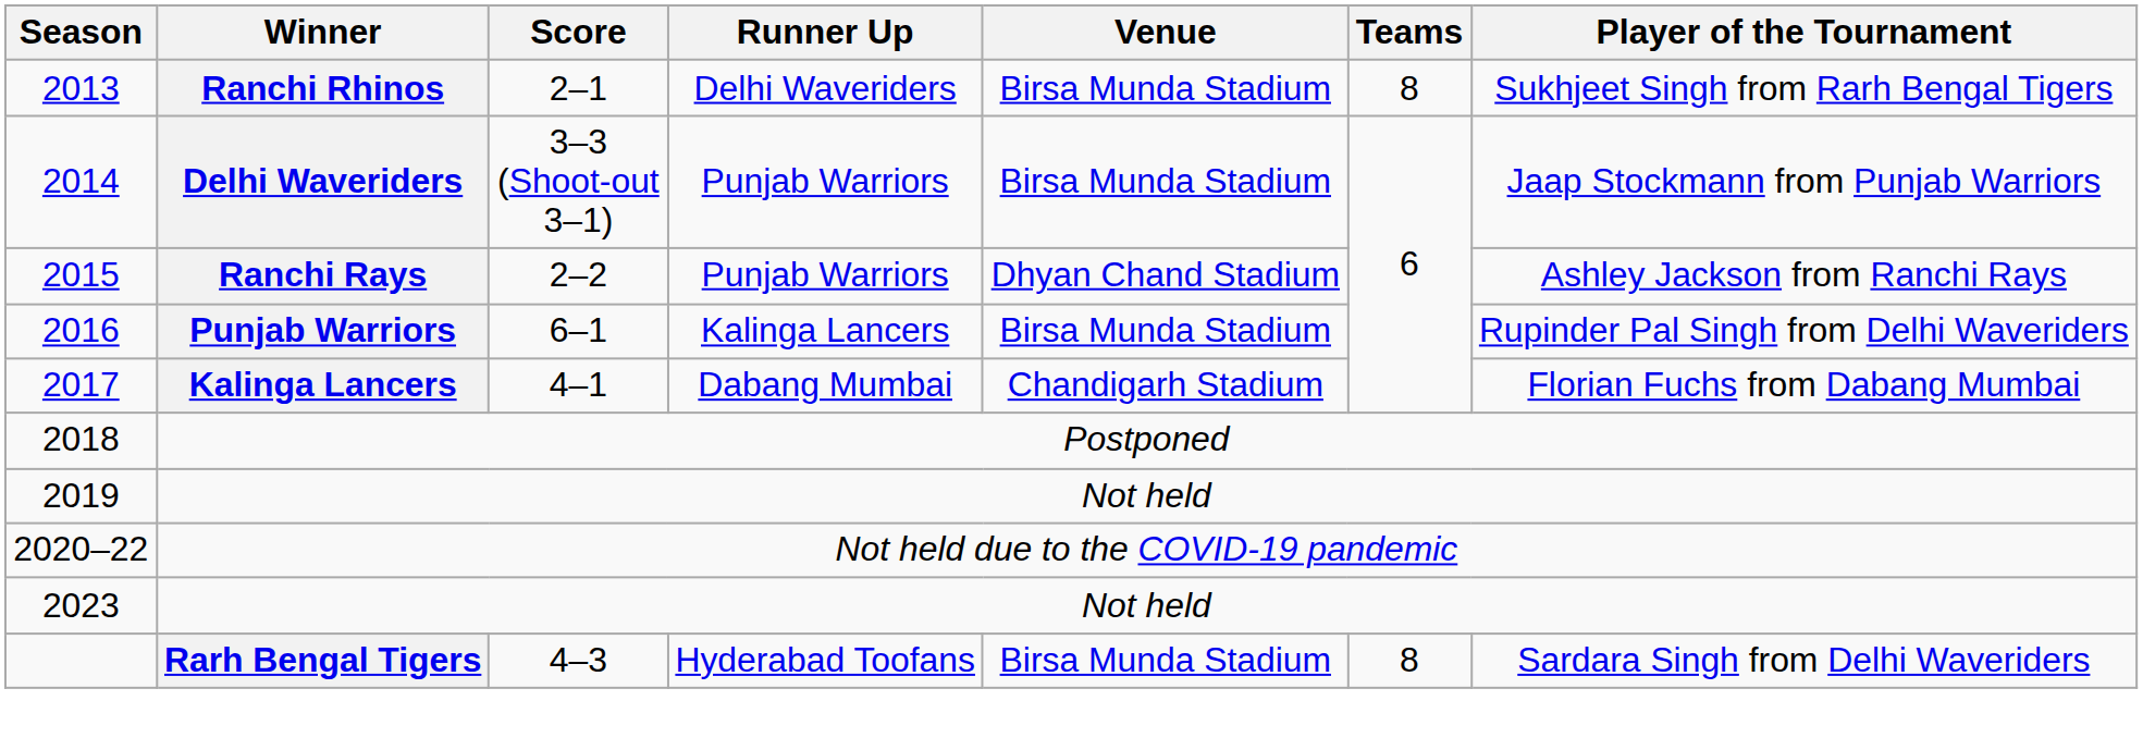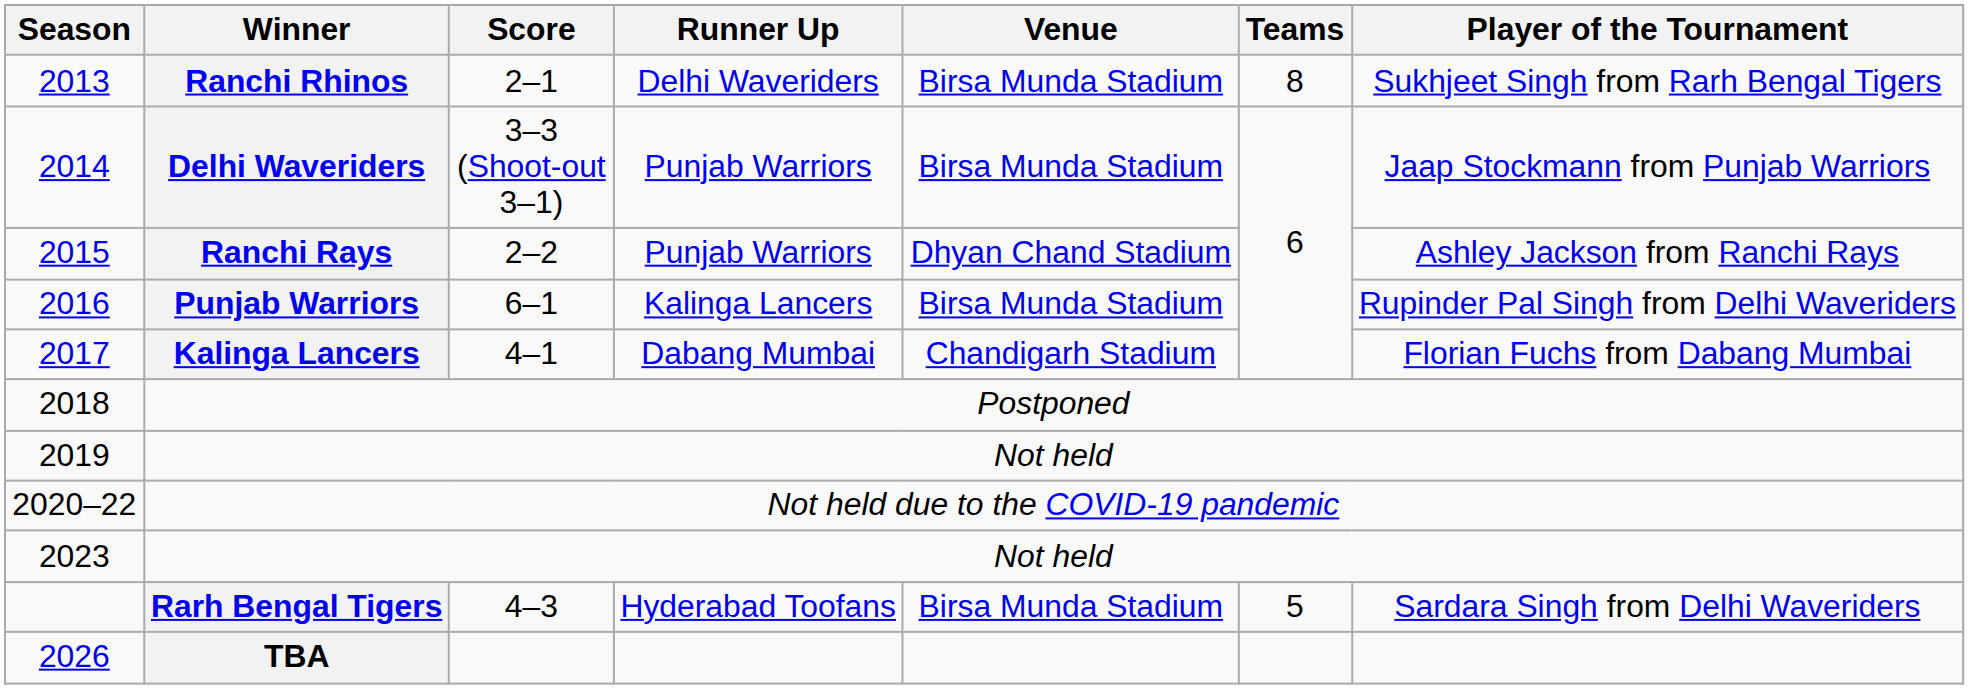 <table class="wikitable" style="text-align: center;">
 <tr>
 <th>Season</th>
 <th>Winner</th>
 <th>Score</th>
 <th>Runner Up</th>
 <th>Venue</th>
 <th>Teams</th>
 <th>Player of the Tournament</th>
 </tr>
 <tr>
 <td><a href='#'>2013</a></td>
 <th><a href='#'>Ranchi Rhinos</a></th>
 <td>2–1</td>
 <td><a href='#'>Delhi Waveriders</a></td>
 <td><a href='#'>Birsa Munda Stadium</a></td>
 <td>8</td>
 <td><a href='#'>Sukhjeet Singh</a> from <a href='#'>Rarh Bengal Tigers</a></td>
 </tr>
 <tr>
 <td><a href='#'>2014</a></td>
 <th><a href='#'>Delhi Waveriders</a></th>
 <td>3–3 <br>(<a href='#'>Shoot-out</a><br>3–1)</td>
 <td><a href='#'>Punjab Warriors</a></td>
 <td><a href='#'>Birsa Munda Stadium</a></td>
 <td rowspan=4>6</td>
 <td><a href='#'>Jaap Stockmann</a> from <a href='#'>Punjab Warriors</a></td>
 </tr>
 <tr>
 <td><a href='#'>2015</a></td>
 <th><a href='#'>Ranchi Rays</a></th>
 <td>2–2 <br></td>
 <td><a href='#'>Punjab Warriors</a></td>
 <td><a href='#'>Dhyan Chand Stadium</a></td>
 <td><a href='#'>Ashley Jackson</a> from <a href='#'>Ranchi Rays</a></td>
 </tr>
 <tr>
 <td><a href='#'>2016</a></td>
 <th><a href='#'>Punjab Warriors</a></th>
 <td>6–1</td>
 <td><a href='#'>Kalinga Lancers</a></td>
 <td><a href='#'>Birsa Munda Stadium</a></td>
 <td><a href='#'>Rupinder Pal Singh</a> from <a href='#'>Delhi Waveriders</a></td>
 </tr>
 <tr>
 <td><a href='#'>2017</a></td>
 <th><a href='#'>Kalinga Lancers</a></th>
 <td>4–1</td>
 <td><a href='#'>Dabang Mumbai</a></td>
 <td><a href='#'>Chandigarh Stadium</a></td>
 <td><a href='#'>Florian Fuchs</a> from <a href='#'>Dabang Mumbai</a></td>
 </tr>
 <tr>
 <td>2018</td>
 <td colspan=6><em>Postponed</em></td>
 </tr>
 <tr>
 <td>2019</td>
 <td colspan=6><em>Not held</em></td>
 </tr>
 <tr>
 <td>2020–22</td>
 <td colspan=6><em>Not held due to the <a href='#'>COVID-19 pandemic</a></em></td>
 </tr>
 <tr>
 <td>2023</td>
 <td colspan=6><em>Not held</em></td>
 </tr>
 <tr>
 <td></td>
 <th><a href='#'>Rarh Bengal Tigers</a></th>
 <td>4–3</td>
 <td><a href='#'>Hyderabad Toofans</a></td>
 <td><a href='#'>Birsa Munda Stadium</a></td>
-<td>8</td>
+<td>5</td>
 <td><a href='#'>Sardara Singh</a> from <a href='#'>Delhi Waveriders</a></td>
 </tr>
+<tr>
+<td><a href='#'>2026</a></td>
+<th>TBA</th>
+<td></td>
+<td></td>
+<td></td>
+<td></td>
+<td></td>
+</tr>
 </table>
